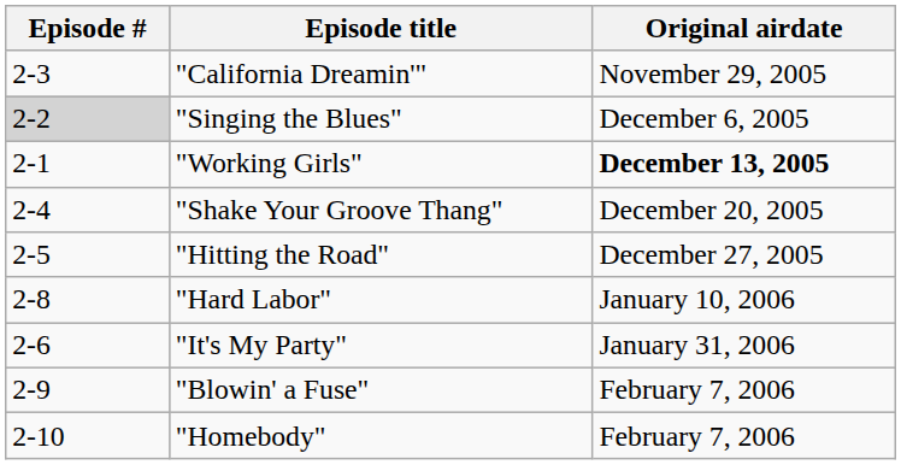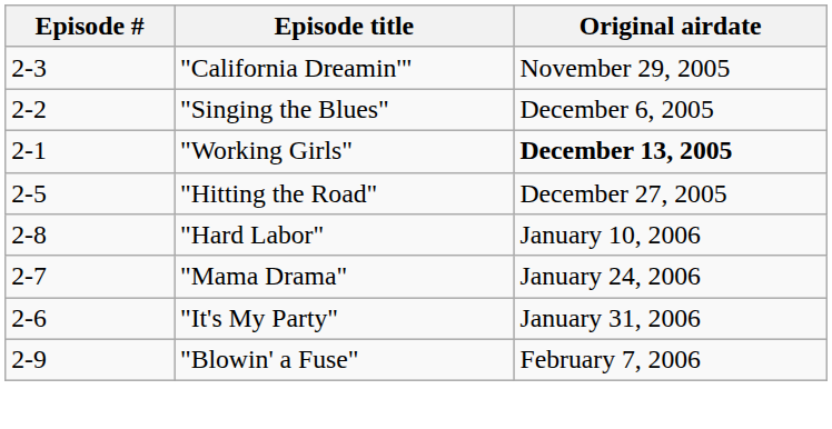 <table class="wikitable" width="500">
 <tr>
 <th>Episode #</th>
 <th>Episode title</th>
 <th>Original airdate</th>
 </tr>
 <tr>
 <td>2-3</td>
 <td>"California Dreamin'"</td>
 <td>November 29, 2005</td>
 </tr>
 <tr>
-<td style="background: lightgrey;">2-2</td>
+<td>2-2</td>
 <td>"Singing the Blues"</td>
 <td>December 6, 2005</td>
 </tr>
 <tr>
 <td>2-1</td>
 <td>"Working Girls"</td>
 <td><strong>December 13, 2005</strong></td>
-</tr>
-<tr>
-<td>2-4</td>
-<td>"Shake Your Groove Thang"</td>
-<td>December 20, 2005</td>
 </tr>
 <tr>
 <td>2-5</td>
 <td>"Hitting the Road"</td>
 <td>December 27, 2005</td>
 </tr>
 <tr>
 <td>2-8</td>
 <td>"Hard Labor"</td>
 <td>January 10, 2006</td>
 </tr>
 <tr>
+<td>2-7</td>
+<td>"Mama Drama"</td>
+<td>January 24, 2006</td>
+</tr>
+<tr>
 <td>2-6</td>
 <td>"It's My Party"</td>
 <td>January 31, 2006</td>
 </tr>
 <tr>
 <td>2-9</td>
 <td>"Blowin' a Fuse"</td>
 <td>February 7, 2006</td>
 </tr>
-<tr>
-<td>2-10</td>
-<td>"Homebody"</td>
-<td>February 7, 2006</td>
-</tr>
 </table>
